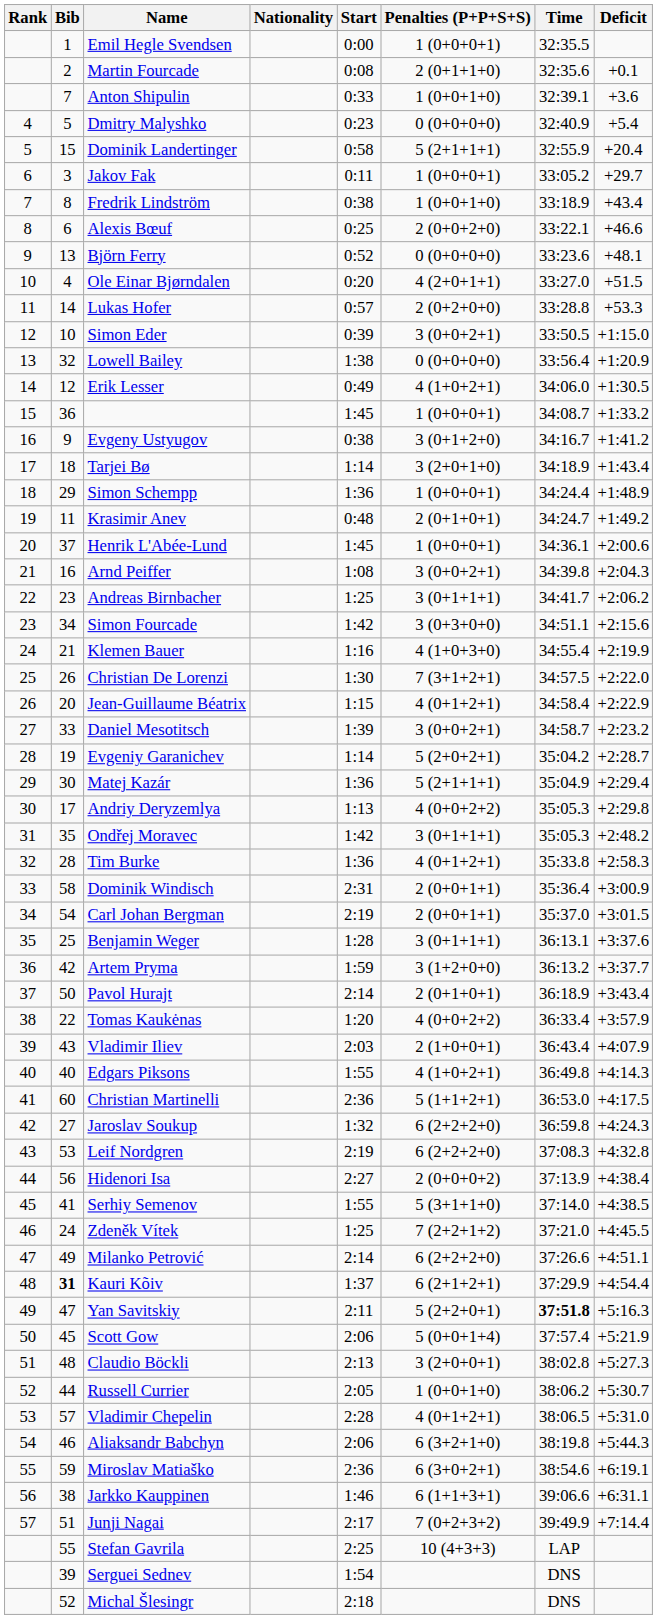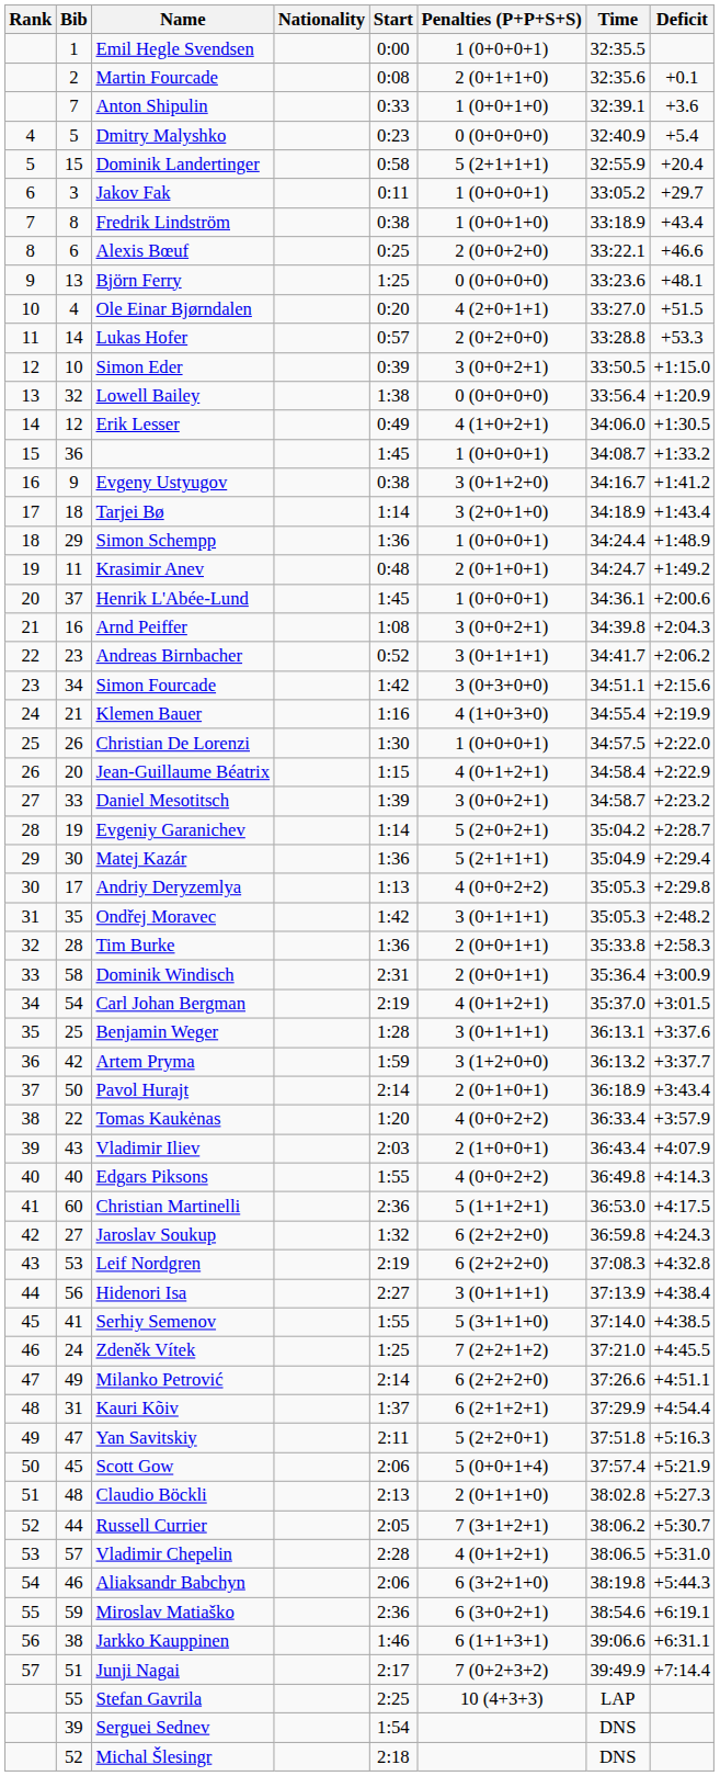 <table class="wikitable sortable" style="text-align:center">
 <tr>
 <th>Rank</th>
 <th>Bib</th>
 <th>Name</th>
 <th>Nationality</th>
 <th>Start</th>
 <th>Penalties (P+P+S+S)</th>
 <th>Time</th>
 <th>Deficit</th>
 </tr>
 <tr>
 <td></td>
 <td>1</td>
 <td align=left><a href='#'>Emil Hegle Svendsen</a></td>
 <td align=left></td>
 <td>0:00</td>
 <td>1 (0+0+0+1)</td>
 <td>32:35.5</td>
 <td></td>
 </tr>
 <tr>
 <td></td>
 <td>2</td>
 <td align=left><a href='#'>Martin Fourcade</a></td>
 <td align=left></td>
 <td>0:08</td>
 <td>2 (0+1+1+0)</td>
 <td>32:35.6</td>
 <td>+0.1</td>
 </tr>
 <tr>
 <td></td>
 <td>7</td>
 <td align=left><a href='#'>Anton Shipulin</a></td>
 <td align=left></td>
 <td>0:33</td>
 <td>1 (0+0+1+0)</td>
 <td>32:39.1</td>
 <td>+3.6</td>
 </tr>
 <tr>
 <td>4</td>
 <td>5</td>
 <td align=left><a href='#'>Dmitry Malyshko</a></td>
 <td align=left></td>
 <td>0:23</td>
 <td>0 (0+0+0+0)</td>
 <td>32:40.9</td>
 <td>+5.4</td>
 </tr>
 <tr>
 <td>5</td>
 <td>15</td>
 <td align=left><a href='#'>Dominik Landertinger</a></td>
 <td align=left></td>
 <td>0:58</td>
 <td>5 (2+1+1+1)</td>
 <td>32:55.9</td>
 <td>+20.4</td>
 </tr>
 <tr>
 <td>6</td>
 <td>3</td>
 <td align=left><a href='#'>Jakov Fak</a></td>
 <td align=left></td>
 <td>0:11</td>
 <td>1 (0+0+0+1)</td>
 <td>33:05.2</td>
 <td>+29.7</td>
 </tr>
 <tr>
 <td>7</td>
 <td>8</td>
 <td align=left><a href='#'>Fredrik Lindström</a></td>
 <td align=left></td>
 <td>0:38</td>
 <td>1 (0+0+1+0)</td>
 <td>33:18.9</td>
 <td>+43.4</td>
 </tr>
 <tr>
 <td>8</td>
 <td>6</td>
 <td align=left><a href='#'>Alexis Bœuf</a></td>
 <td align=left></td>
 <td>0:25</td>
 <td>2 (0+0+2+0)</td>
 <td>33:22.1</td>
 <td>+46.6</td>
 </tr>
 <tr>
 <td>9</td>
 <td>13</td>
 <td align=left><a href='#'>Björn Ferry</a></td>
 <td align=left></td>
-<td>0:52</td>
+<td>1:25</td>
 <td>0 (0+0+0+0)</td>
 <td>33:23.6</td>
 <td>+48.1</td>
 </tr>
 <tr>
 <td>10</td>
 <td>4</td>
 <td align=left><a href='#'>Ole Einar Bjørndalen</a></td>
 <td align=left></td>
 <td>0:20</td>
 <td>4 (2+0+1+1)</td>
 <td>33:27.0</td>
 <td>+51.5</td>
 </tr>
 <tr>
 <td>11</td>
 <td>14</td>
 <td align=left><a href='#'>Lukas Hofer</a></td>
 <td align=left></td>
 <td>0:57</td>
 <td>2 (0+2+0+0)</td>
 <td>33:28.8</td>
 <td>+53.3</td>
 </tr>
 <tr>
 <td>12</td>
 <td>10</td>
 <td align=left><a href='#'>Simon Eder</a></td>
 <td align=left></td>
 <td>0:39</td>
 <td>3 (0+0+2+1)</td>
 <td>33:50.5</td>
 <td>+1:15.0</td>
 </tr>
 <tr>
 <td>13</td>
 <td>32</td>
 <td align=left><a href='#'>Lowell Bailey</a></td>
 <td align=left></td>
 <td>1:38</td>
 <td>0 (0+0+0+0)</td>
 <td>33:56.4</td>
 <td>+1:20.9</td>
 </tr>
 <tr>
 <td>14</td>
 <td>12</td>
 <td align=left><a href='#'>Erik Lesser</a></td>
 <td align=left></td>
 <td>0:49</td>
 <td>4 (1+0+2+1)</td>
 <td>34:06.0</td>
 <td>+1:30.5</td>
 </tr>
 <tr>
 <td>15</td>
 <td>36</td>
 <td align=left></td>
 <td align=left></td>
 <td>1:45</td>
 <td>1 (0+0+0+1)</td>
 <td>34:08.7</td>
 <td>+1:33.2</td>
 </tr>
 <tr>
 <td>16</td>
 <td>9</td>
 <td align=left><a href='#'>Evgeny Ustyugov</a></td>
 <td align=left></td>
 <td>0:38</td>
 <td>3 (0+1+2+0)</td>
 <td>34:16.7</td>
 <td>+1:41.2</td>
 </tr>
 <tr>
 <td>17</td>
 <td>18</td>
 <td align=left><a href='#'>Tarjei Bø</a></td>
 <td align=left></td>
 <td>1:14</td>
 <td>3 (2+0+1+0)</td>
 <td>34:18.9</td>
 <td>+1:43.4</td>
 </tr>
 <tr>
 <td>18</td>
 <td>29</td>
 <td align=left><a href='#'>Simon Schempp</a></td>
 <td align=left></td>
 <td>1:36</td>
 <td>1 (0+0+0+1)</td>
 <td>34:24.4</td>
 <td>+1:48.9</td>
 </tr>
 <tr>
 <td>19</td>
 <td>11</td>
 <td align=left><a href='#'>Krasimir Anev</a></td>
 <td align=left></td>
 <td>0:48</td>
 <td>2 (0+1+0+1)</td>
 <td>34:24.7</td>
 <td>+1:49.2</td>
 </tr>
 <tr>
 <td>20</td>
 <td>37</td>
 <td align=left><a href='#'>Henrik L'Abée-Lund</a></td>
 <td align=left></td>
 <td>1:45</td>
 <td>1 (0+0+0+1)</td>
 <td>34:36.1</td>
 <td>+2:00.6</td>
 </tr>
 <tr>
 <td>21</td>
 <td>16</td>
 <td align=left><a href='#'>Arnd Peiffer</a></td>
 <td align=left></td>
 <td>1:08</td>
 <td>3 (0+0+2+1)</td>
 <td>34:39.8</td>
 <td>+2:04.3</td>
 </tr>
 <tr>
 <td>22</td>
 <td>23</td>
 <td align=left><a href='#'>Andreas Birnbacher</a></td>
 <td align=left></td>
-<td>1:25</td>
+<td>0:52</td>
 <td>3 (0+1+1+1)</td>
 <td>34:41.7</td>
 <td>+2:06.2</td>
 </tr>
 <tr>
 <td>23</td>
 <td>34</td>
 <td align=left><a href='#'>Simon Fourcade</a></td>
 <td align=left></td>
 <td>1:42</td>
 <td>3 (0+3+0+0)</td>
 <td>34:51.1</td>
 <td>+2:15.6</td>
 </tr>
 <tr>
 <td>24</td>
 <td>21</td>
 <td align=left><a href='#'>Klemen Bauer</a></td>
 <td align=left></td>
 <td>1:16</td>
 <td>4 (1+0+3+0)</td>
 <td>34:55.4</td>
 <td>+2:19.9</td>
 </tr>
 <tr>
 <td>25</td>
 <td>26</td>
 <td align=left><a href='#'>Christian De Lorenzi</a></td>
 <td align=left></td>
 <td>1:30</td>
-<td>7 (3+1+2+1)</td>
+<td>1 (0+0+0+1)</td>
 <td>34:57.5</td>
 <td>+2:22.0</td>
 </tr>
 <tr>
 <td>26</td>
 <td>20</td>
 <td align=left><a href='#'>Jean-Guillaume Béatrix</a></td>
 <td align=left></td>
 <td>1:15</td>
 <td>4 (0+1+2+1)</td>
 <td>34:58.4</td>
 <td>+2:22.9</td>
 </tr>
 <tr>
 <td>27</td>
 <td>33</td>
 <td align=left><a href='#'>Daniel Mesotitsch</a></td>
 <td align=left></td>
 <td>1:39</td>
 <td>3 (0+0+2+1)</td>
 <td>34:58.7</td>
 <td>+2:23.2</td>
 </tr>
 <tr>
 <td>28</td>
 <td>19</td>
 <td align=left><a href='#'>Evgeniy Garanichev</a></td>
 <td align=left></td>
 <td>1:14</td>
 <td>5 (2+0+2+1)</td>
 <td>35:04.2</td>
 <td>+2:28.7</td>
 </tr>
 <tr>
 <td>29</td>
 <td>30</td>
 <td align=left><a href='#'>Matej Kazár</a></td>
 <td align=left></td>
 <td>1:36</td>
 <td>5 (2+1+1+1)</td>
 <td>35:04.9</td>
 <td>+2:29.4</td>
 </tr>
 <tr>
 <td>30</td>
 <td>17</td>
 <td align=left><a href='#'>Andriy Deryzemlya</a></td>
 <td align=left></td>
 <td>1:13</td>
 <td>4 (0+0+2+2)</td>
 <td>35:05.3</td>
 <td>+2:29.8</td>
 </tr>
 <tr>
 <td>31</td>
 <td>35</td>
 <td align=left><a href='#'>Ondřej Moravec</a></td>
 <td align=left></td>
 <td>1:42</td>
 <td>3 (0+1+1+1)</td>
 <td>35:05.3</td>
 <td>+2:48.2</td>
 </tr>
 <tr>
 <td>32</td>
 <td>28</td>
 <td align=left><a href='#'>Tim Burke</a></td>
 <td align=left></td>
 <td>1:36</td>
-<td>4 (0+1+2+1)</td>
+<td>2 (0+0+1+1)</td>
 <td>35:33.8</td>
 <td>+2:58.3</td>
 </tr>
 <tr>
 <td>33</td>
 <td>58</td>
 <td align=left><a href='#'>Dominik Windisch</a></td>
 <td align=left></td>
 <td>2:31</td>
 <td>2 (0+0+1+1)</td>
 <td>35:36.4</td>
 <td>+3:00.9</td>
 </tr>
 <tr>
 <td>34</td>
 <td>54</td>
 <td align=left><a href='#'>Carl Johan Bergman</a></td>
 <td align=left></td>
 <td>2:19</td>
-<td>2 (0+0+1+1)</td>
+<td>4 (0+1+2+1)</td>
 <td>35:37.0</td>
 <td>+3:01.5</td>
 </tr>
 <tr>
 <td>35</td>
 <td>25</td>
 <td align=left><a href='#'>Benjamin Weger</a></td>
 <td align=left></td>
 <td>1:28</td>
 <td>3 (0+1+1+1)</td>
 <td>36:13.1</td>
 <td>+3:37.6</td>
 </tr>
 <tr>
 <td>36</td>
 <td>42</td>
 <td align=left><a href='#'>Artem Pryma</a></td>
 <td align=left></td>
 <td>1:59</td>
 <td>3 (1+2+0+0)</td>
 <td>36:13.2</td>
 <td>+3:37.7</td>
 </tr>
 <tr>
 <td>37</td>
 <td>50</td>
 <td align=left><a href='#'>Pavol Hurajt</a></td>
 <td align=left></td>
 <td>2:14</td>
 <td>2 (0+1+0+1)</td>
 <td>36:18.9</td>
 <td>+3:43.4</td>
 </tr>
 <tr>
 <td>38</td>
 <td>22</td>
 <td align=left><a href='#'>Tomas Kaukėnas</a></td>
 <td align=left></td>
 <td>1:20</td>
 <td>4 (0+0+2+2)</td>
 <td>36:33.4</td>
 <td>+3:57.9</td>
 </tr>
 <tr>
 <td>39</td>
 <td>43</td>
 <td align=left><a href='#'>Vladimir Iliev</a></td>
 <td align=left></td>
 <td>2:03</td>
 <td>2 (1+0+0+1)</td>
 <td>36:43.4</td>
 <td>+4:07.9</td>
 </tr>
 <tr>
 <td>40</td>
 <td>40</td>
 <td align=left><a href='#'>Edgars Piksons</a></td>
 <td align=left></td>
 <td>1:55</td>
-<td>4 (1+0+2+1)</td>
+<td>4 (0+0+2+2)</td>
 <td>36:49.8</td>
 <td>+4:14.3</td>
 </tr>
 <tr>
 <td>41</td>
 <td>60</td>
 <td align=left><a href='#'>Christian Martinelli</a></td>
 <td align=left></td>
 <td>2:36</td>
 <td>5 (1+1+2+1)</td>
 <td>36:53.0</td>
 <td>+4:17.5</td>
 </tr>
 <tr>
 <td>42</td>
 <td>27</td>
 <td align=left><a href='#'>Jaroslav Soukup</a></td>
 <td align=left></td>
 <td>1:32</td>
 <td>6 (2+2+2+0)</td>
 <td>36:59.8</td>
 <td>+4:24.3</td>
 </tr>
 <tr>
 <td>43</td>
 <td>53</td>
 <td align=left><a href='#'>Leif Nordgren</a></td>
 <td align=left></td>
 <td>2:19</td>
 <td>6 (2+2+2+0)</td>
 <td>37:08.3</td>
 <td>+4:32.8</td>
 </tr>
 <tr>
 <td>44</td>
 <td>56</td>
 <td align=left><a href='#'>Hidenori Isa</a></td>
 <td align=left></td>
 <td>2:27</td>
-<td>2 (0+0+0+2)</td>
+<td>3 (0+1+1+1)</td>
 <td>37:13.9</td>
 <td>+4:38.4</td>
 </tr>
 <tr>
 <td>45</td>
 <td>41</td>
 <td align=left><a href='#'>Serhiy Semenov</a></td>
 <td align=left></td>
 <td>1:55</td>
 <td>5 (3+1+1+0)</td>
 <td>37:14.0</td>
 <td>+4:38.5</td>
 </tr>
 <tr>
 <td>46</td>
 <td>24</td>
 <td align=left><a href='#'>Zdeněk Vítek</a></td>
 <td align=left></td>
 <td>1:25</td>
 <td>7 (2+2+1+2)</td>
 <td>37:21.0</td>
 <td>+4:45.5</td>
 </tr>
 <tr>
 <td>47</td>
 <td>49</td>
 <td align=left><a href='#'>Milanko Petrović</a></td>
 <td align=left></td>
 <td>2:14</td>
 <td>6 (2+2+2+0)</td>
 <td>37:26.6</td>
 <td>+4:51.1</td>
 </tr>
 <tr>
 <td>48</td>
-<td><strong>31</strong></td>
+<td>31</td>
 <td align=left><a href='#'>Kauri Kõiv</a></td>
 <td align=left></td>
 <td>1:37</td>
 <td>6 (2+1+2+1)</td>
 <td>37:29.9</td>
 <td>+4:54.4</td>
 </tr>
 <tr>
 <td>49</td>
 <td>47</td>
 <td align=left><a href='#'>Yan Savitskiy</a></td>
 <td align=left></td>
 <td>2:11</td>
 <td>5 (2+2+0+1)</td>
-<td><strong>37:51.8</strong></td>
+<td>37:51.8</td>
 <td>+5:16.3</td>
 </tr>
 <tr>
 <td>50</td>
 <td>45</td>
 <td align=left><a href='#'>Scott Gow</a></td>
 <td align=left></td>
 <td>2:06</td>
 <td>5 (0+0+1+4)</td>
 <td>37:57.4</td>
 <td>+5:21.9</td>
 </tr>
 <tr>
 <td>51</td>
 <td>48</td>
 <td align=left><a href='#'>Claudio Böckli</a></td>
 <td align=left></td>
 <td>2:13</td>
-<td>3 (2+0+0+1)</td>
+<td>2 (0+1+1+0)</td>
 <td>38:02.8</td>
 <td>+5:27.3</td>
 </tr>
 <tr>
 <td>52</td>
 <td>44</td>
 <td align=left><a href='#'>Russell Currier</a></td>
 <td align=left></td>
 <td>2:05</td>
-<td>1 (0+0+1+0)</td>
+<td>7 (3+1+2+1)</td>
 <td>38:06.2</td>
 <td>+5:30.7</td>
 </tr>
 <tr>
 <td>53</td>
 <td>57</td>
 <td align=left><a href='#'>Vladimir Chepelin</a></td>
 <td align=left></td>
 <td>2:28</td>
 <td>4 (0+1+2+1)</td>
 <td>38:06.5</td>
 <td>+5:31.0</td>
 </tr>
 <tr>
 <td>54</td>
 <td>46</td>
 <td align=left><a href='#'>Aliaksandr Babchyn</a></td>
 <td align=left></td>
 <td>2:06</td>
 <td>6 (3+2+1+0)</td>
 <td>38:19.8</td>
 <td>+5:44.3</td>
 </tr>
 <tr>
 <td>55</td>
 <td>59</td>
 <td align=left><a href='#'>Miroslav Matiaško</a></td>
 <td align=left></td>
 <td>2:36</td>
 <td>6 (3+0+2+1)</td>
 <td>38:54.6</td>
 <td>+6:19.1</td>
 </tr>
 <tr>
 <td>56</td>
 <td>38</td>
 <td align=left><a href='#'>Jarkko Kauppinen</a></td>
 <td align=left></td>
 <td>1:46</td>
 <td>6 (1+1+3+1)</td>
 <td>39:06.6</td>
 <td>+6:31.1</td>
 </tr>
 <tr>
 <td>57</td>
 <td>51</td>
 <td align=left><a href='#'>Junji Nagai</a></td>
 <td align=left></td>
 <td>2:17</td>
 <td>7 (0+2+3+2)</td>
 <td>39:49.9</td>
 <td>+7:14.4</td>
 </tr>
 <tr>
 <td></td>
 <td>55</td>
 <td align=left><a href='#'>Stefan Gavrila</a></td>
 <td align=left></td>
 <td>2:25</td>
 <td>10 (4+3+3)</td>
 <td>LAP</td>
 <td></td>
 </tr>
 <tr>
 <td></td>
 <td>39</td>
 <td align=left><a href='#'>Serguei Sednev</a></td>
 <td align=left></td>
 <td>1:54</td>
 <td></td>
 <td>DNS</td>
 <td></td>
 </tr>
 <tr>
 <td></td>
 <td>52</td>
 <td align=left><a href='#'>Michal Šlesingr</a></td>
 <td align=left></td>
 <td>2:18</td>
 <td></td>
 <td>DNS</td>
 <td></td>
 </tr>
 </table>
